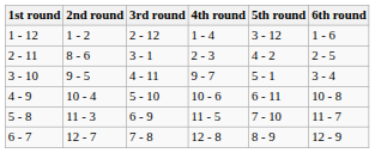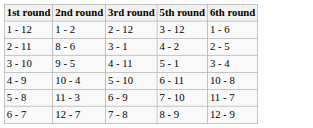 <table class="wikitable">
 <tr>
 <th>1st round</th>
 <th>2nd round</th>
 <th>3rd round</th>
-<th>4th round</th>
 <th>5th round</th>
 <th>6th round</th>
 </tr>
 <tr>
 <td>1 - 12</td>
 <td>1 -  2</td>
 <td>2 - 12</td>
-<td>1 -  4</td>
 <td>3 - 12</td>
 <td>1 - 6</td>
 </tr>
 <tr>
 <td>2 - 11</td>
 <td>8 -  6</td>
 <td>3 -  1</td>
-<td>2 -  3</td>
 <td>4 -  2</td>
 <td>2 - 5</td>
 </tr>
 <tr>
 <td>3 - 10</td>
 <td>9 -  5</td>
 <td>4 - 11</td>
-<td>9 -  7</td>
 <td>5 -  1</td>
 <td>3 - 4</td>
 </tr>
 <tr>
 <td>4 - 9</td>
 <td>10 -  4</td>
 <td>5 - 10</td>
-<td>10 -  6</td>
 <td>6 - 11</td>
 <td>10 - 8</td>
 </tr>
 <tr>
 <td>5 - 8</td>
 <td>11 -  3</td>
 <td>6 -  9</td>
-<td>11 -  5</td>
 <td>7 - 10</td>
 <td>11 - 7</td>
 </tr>
 <tr>
 <td>6 - 7</td>
 <td>12 -  7</td>
 <td>7 -  8</td>
-<td>12 -  8</td>
 <td>8 -  9</td>
 <td>12 - 9</td>
 </tr>
 </table>
